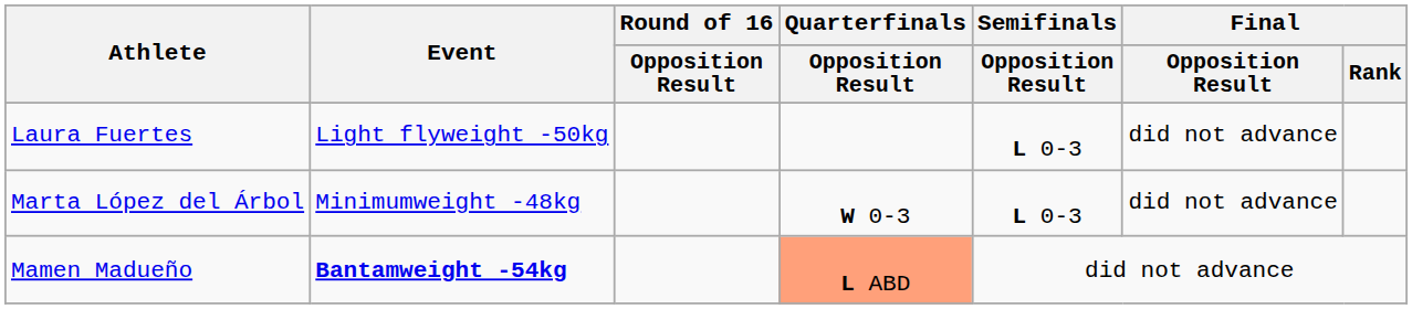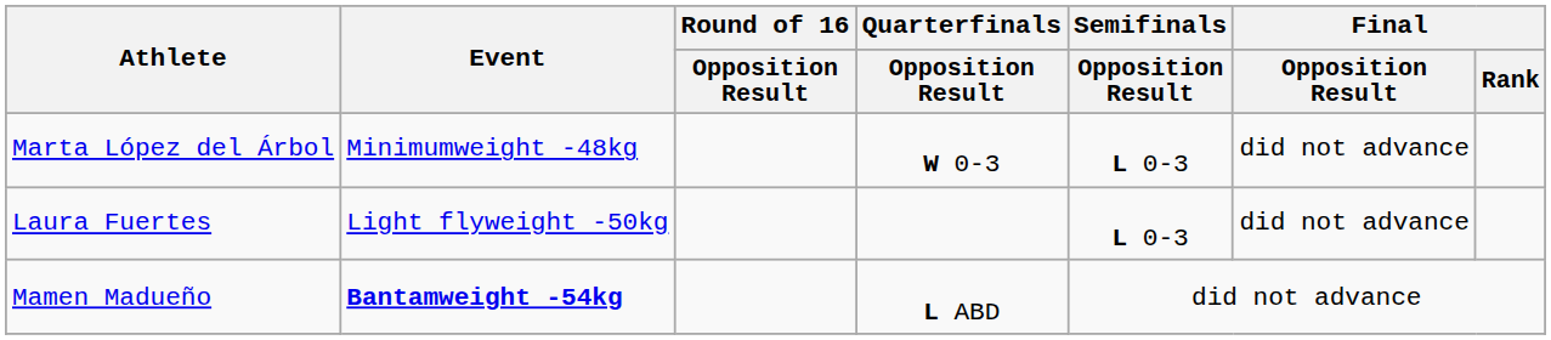 <table class="wikitable" style="font-size:90%">
 <tr>
 <th rowspan=2>Athlete</th>
 <th rowspan=2>Event</th>
 <th>Round of 16</th>
 <th>Quarterfinals</th>
 <th>Semifinals</th>
 <th colspan=2>Final</th>
 </tr>
 <tr style="font-size:95%">
 <th>Opposition<br>Result</th>
 <th>Opposition<br>Result</th>
 <th>Opposition<br>Result</th>
 <th>Opposition<br>Result</th>
 <th>Rank</th>
 </tr>
 <tr align=center>
+<td align=left><a href='#'>Marta López del Árbol</a></td>
+<td align=left><a href='#'>Minimumweight -48kg</a></td>
+<td></td>
+<td><br><strong>W</strong> 0-3</td>
+<td><br><strong>L</strong> 0-3</td>
+<td>did not advance</td>
+<td></td>
+</tr>
+<tr align=center>
 <td align=left><a href='#'>Laura Fuertes</a></td>
 <td align=left><a href='#'>Light flyweight -50kg</a></td>
 <td></td>
 <td></td>
 <td><br><strong>L</strong> 0-3</td>
 <td>did not advance</td>
 <td></td>
 </tr>
 <tr align=center>
-<td align=left><a href='#'>Marta López del Árbol</a></td>
-<td align=left><a href='#'>Minimumweight -48kg</a></td>
-<td></td>
-<td><br><strong>W</strong> 0-3</td>
-<td><br><strong>L</strong> 0-3</td>
-<td>did not advance</td>
-<td></td>
-</tr>
-<tr align=center>
 <td align=left><a href='#'>Mamen Madueño</a></td>
 <td align=left><strong><a href='#'>Bantamweight -54kg</a></strong></td>
 <td></td>
-<td style="background: lightsalmon;"><br><strong>L</strong> ABD</td>
+<td><br><strong>L</strong> ABD</td>
 <td colspan=3>did not advance</td>
 </tr>
 </table>
